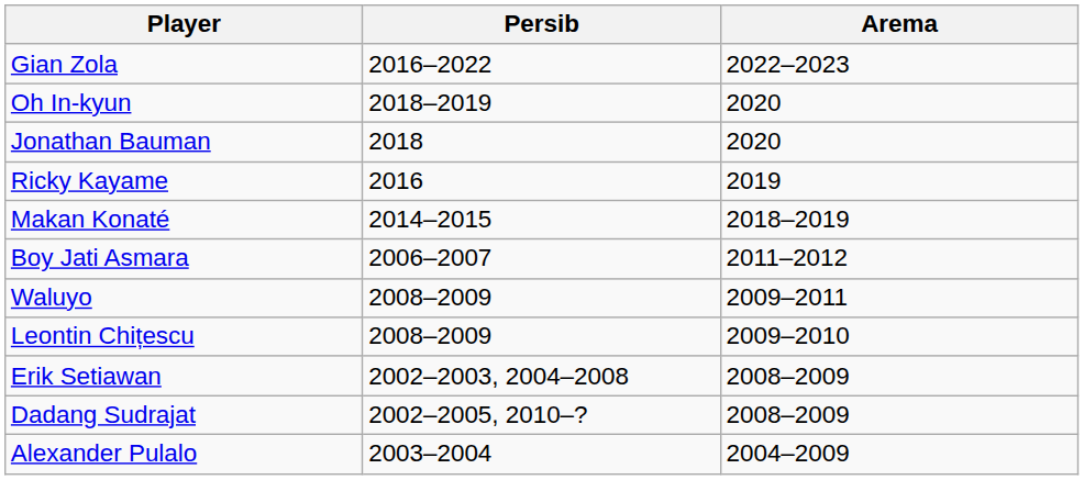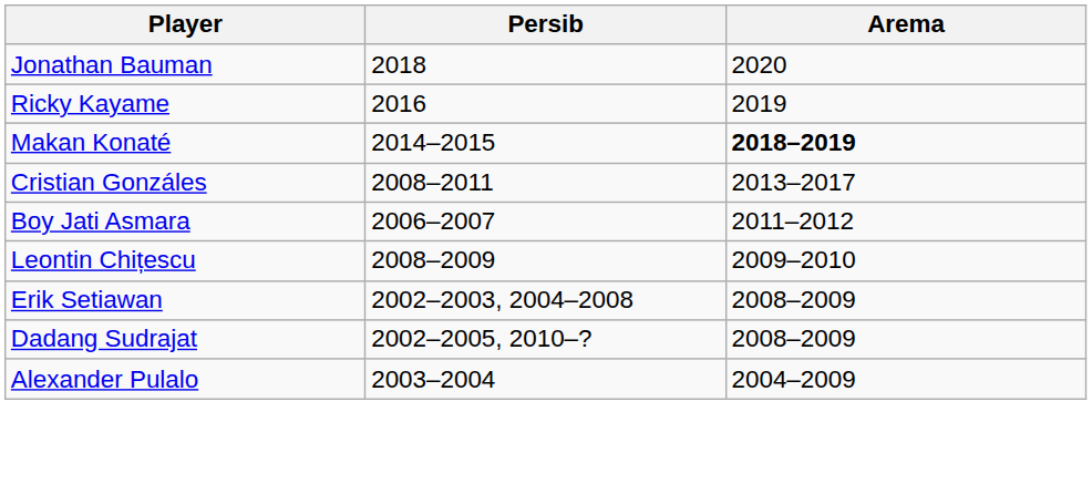 <table class="wikitable">
 <tr>
 <th scope="col" style="width: 225px;">Player</th>
 <th scope="col" style="width: 225px;">Persib</th>
 <th scope="col" style="width: 225px;">Arema</th>
-</tr>
-<tr>
-<td align="left"> <a href='#'>Gian Zola</a></td>
-<td>2016–2022</td>
-<td>2022–2023</td>
-</tr>
-<tr>
-<td align="left"> <a href='#'>Oh In-kyun</a></td>
-<td>2018–2019</td>
-<td>2020</td>
 </tr>
 <tr>
 <td align="left"> <a href='#'>Jonathan Bauman</a></td>
 <td>2018</td>
 <td>2020</td>
 </tr>
 <tr>
 <td align="left"> <a href='#'>Ricky Kayame</a></td>
 <td>2016</td>
 <td>2019</td>
 </tr>
 <tr>
 <td align="left"> <a href='#'>Makan Konaté</a></td>
 <td>2014–2015</td>
-<td>2018–2019</td>
+<td><strong>2018–2019</strong></td>
+</tr>
+<tr>
+<td align="left">  <a href='#'>Cristian Gonzáles</a></td>
+<td>2008–2011</td>
+<td>2013–2017</td>
 </tr>
 <tr>
 <td align="left"> <a href='#'>Boy Jati Asmara</a></td>
 <td>2006–2007</td>
 <td>2011–2012</td>
-</tr>
-<tr>
-<td align="left"> <a href='#'>Waluyo</a></td>
-<td>2008–2009</td>
-<td>2009–2011</td>
 </tr>
 <tr>
 <td align="left"> <a href='#'>Leontin Chițescu</a></td>
 <td>2008–2009</td>
 <td>2009–2010</td>
 </tr>
 <tr>
 <td align="left"> <a href='#'>Erik Setiawan</a></td>
 <td>2002–2003, 2004–2008</td>
 <td>2008–2009</td>
 </tr>
 <tr>
 <td align="left"> <a href='#'>Dadang Sudrajat</a></td>
 <td>2002–2005, 2010–?</td>
 <td>2008–2009</td>
 </tr>
 <tr>
 <td align="left"> <a href='#'>Alexander Pulalo</a></td>
 <td>2003–2004</td>
 <td>2004–2009</td>
 </tr>
 </table>
